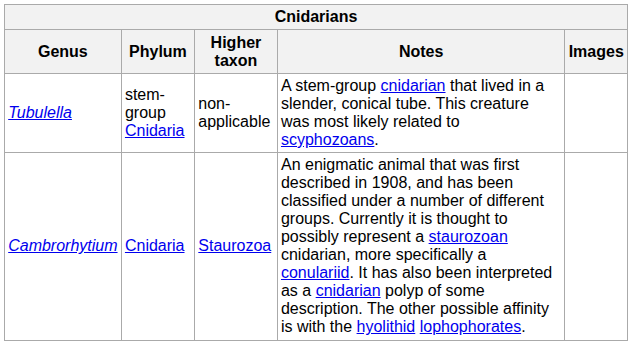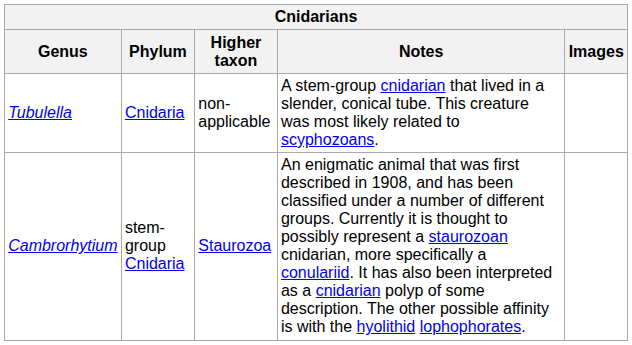 <table class="wikitable sortable" style="background:white; width:100%;">
 <tr>
 <th colspan="5" align="center">Cnidarians</th>
 </tr>
 <tr>
 <th>Genus</th>
 <th>Phylum</th>
 <th>Higher<br>taxon</th>
 <th>Notes</th>
 <th>Images</th>
 </tr>
 <tr>
 <td><em><a href='#'>Tubulella</a></em></td>
-<td>stem-group <a href='#'>Cnidaria</a></td>
+<td><a href='#'>Cnidaria</a></td>
 <td>non-applicable</td>
 <td>A stem-group <a href='#'>cnidarian</a> that lived in a slender, conical tube. This creature was most likely related to <a href='#'>scyphozoans</a>.</td>
 <td></td>
 </tr>
 <tr>
 <td><em><a href='#'>Cambrorhytium</a></em></td>
-<td><a href='#'>Cnidaria</a></td>
+<td>stem-group <a href='#'>Cnidaria</a></td>
 <td><a href='#'>Staurozoa</a></td>
 <td>An enigmatic animal that was first described in 1908, and has been classified under a number of different groups. Currently it is thought to possibly represent a <a href='#'>staurozoan</a> cnidarian, more specifically a <a href='#'>conulariid</a>. It has also been interpreted as a <a href='#'>cnidarian</a> polyp of some description. The other possible affinity is with the <a href='#'>hyolithid</a> <a href='#'>lophophorates</a>.</td>
 <td></td>
 </tr>
 </table>
